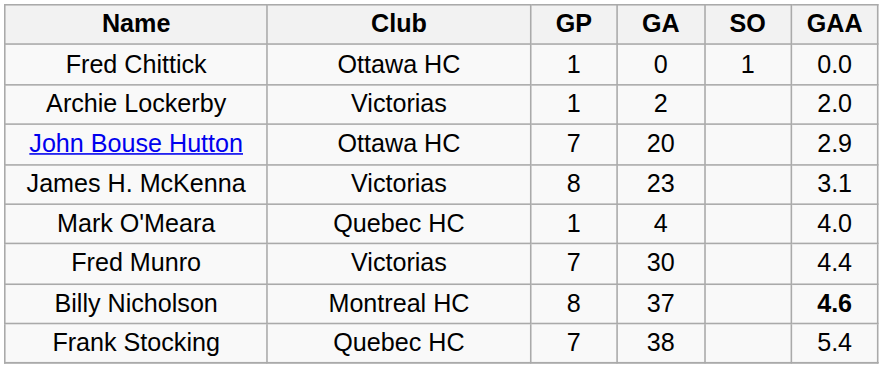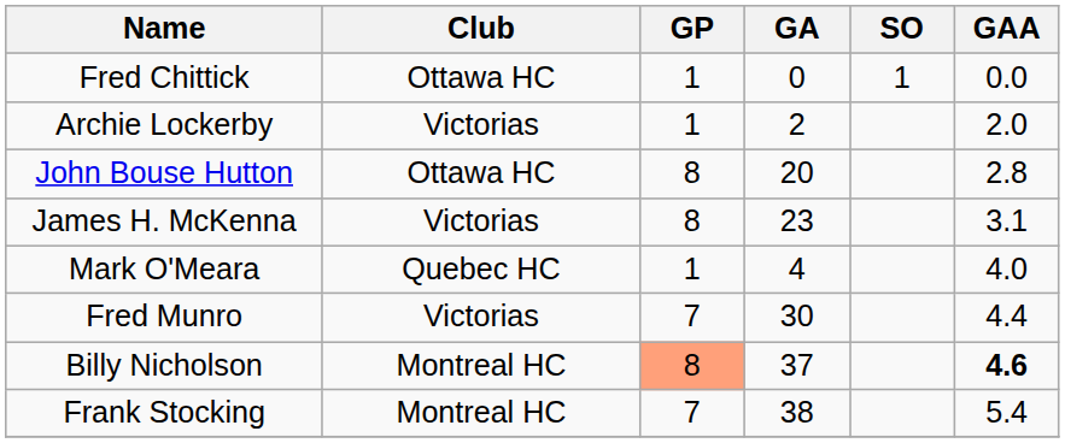 <table class="wikitable" style="text-align:center;">
 <tr>
 <th style="width:10em">Name</th>
 <th style="width:10em">Club</th>
 <th style="width:3em">GP</th>
 <th style="width:3em">GA</th>
 <th style="width:3em">SO</th>
 <th style="width:3em">GAA</th>
 </tr>
 <tr>
 <td>Fred Chittick</td>
 <td>Ottawa HC</td>
 <td>1</td>
 <td>0</td>
 <td>1</td>
 <td>0.0</td>
 </tr>
 <tr>
 <td>Archie Lockerby</td>
 <td>Victorias</td>
 <td>1</td>
 <td>2</td>
 <td></td>
 <td>2.0</td>
 </tr>
 <tr>
 <td><a href='#'> John Bouse Hutton</a></td>
 <td>Ottawa HC</td>
-<td>7</td>
+<td>8</td>
 <td>20</td>
 <td></td>
-<td>2.9</td>
+<td>2.8</td>
 </tr>
 <tr>
 <td>James H. McKenna</td>
 <td>Victorias</td>
 <td>8</td>
 <td>23</td>
 <td></td>
 <td>3.1</td>
 </tr>
 <tr>
 <td>Mark O'Meara</td>
 <td>Quebec HC</td>
 <td>1</td>
 <td>4</td>
 <td></td>
 <td>4.0</td>
 </tr>
 <tr>
 <td>Fred Munro</td>
 <td>Victorias</td>
 <td>7</td>
 <td>30</td>
 <td></td>
 <td>4.4</td>
 </tr>
 <tr>
 <td>Billy Nicholson</td>
 <td>Montreal HC</td>
-<td>8</td>
+<td style="background: lightsalmon;">8</td>
 <td>37</td>
 <td></td>
 <td><strong>4.6</strong></td>
 </tr>
 <tr>
 <td>Frank Stocking</td>
-<td>Quebec HC</td>
+<td>Montreal HC</td>
 <td>7</td>
 <td>38</td>
 <td></td>
 <td>5.4</td>
 </tr>
 <tr>
 </tr>
 </table>
